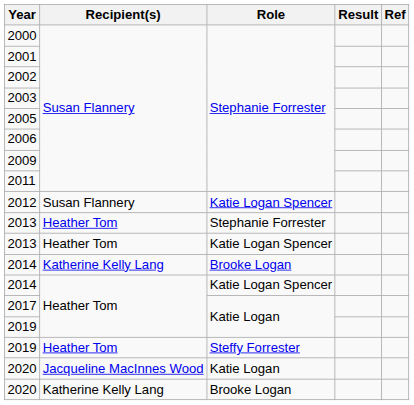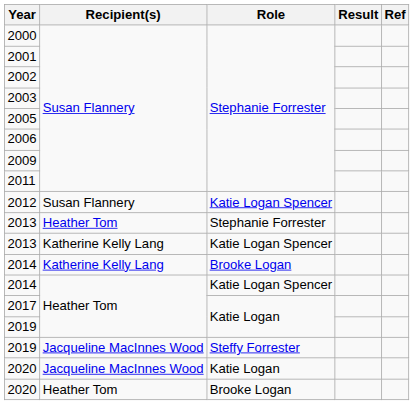 <table class="wikitable">
 <tr>
 <th scope="col">Year</th>
 <th scope="col">Recipient(s)</th>
 <th scope="col">Role</th>
 <th scope="col">Result</th>
 <th scope="col">Ref</th>
 </tr>
 <tr>
 <td>2000</td>
 <td rowspan="8"><a href='#'>Susan Flannery</a></td>
 <td rowspan="8"><a href='#'>Stephanie Forrester</a></td>
 <td></td>
 <td style="text-align:center;"></td>
 </tr>
 <tr>
 <td>2001</td>
 <td></td>
 <td style="text-align:center;"></td>
 </tr>
 <tr>
 <td>2002</td>
 <td></td>
 <td style="text-align:center;"></td>
 </tr>
 <tr>
 <td>2003</td>
 <td></td>
 <td style="text-align:center;"></td>
 </tr>
 <tr>
 <td>2005</td>
 <td></td>
 <td style="text-align:center;"></td>
 </tr>
 <tr>
 <td>2006</td>
 <td></td>
 <td style="text-align:center;"></td>
 </tr>
 <tr>
 <td>2009</td>
 <td></td>
 <td style="text-align:center;"></td>
 </tr>
 <tr>
 <td>2011</td>
 <td></td>
 <td style="text-align:center;"></td>
 </tr>
 <tr>
 <td>2012</td>
 <td>Susan Flannery</td>
 <td><a href='#'>Katie Logan Spencer</a></td>
 <td></td>
 <td style="text-align:center;"></td>
 </tr>
 <tr>
 <td>2013</td>
 <td><a href='#'>Heather Tom</a></td>
 <td>Stephanie Forrester</td>
 <td></td>
 <td style="text-align:center;"></td>
 </tr>
 <tr>
 <td>2013</td>
-<td>Heather Tom</td>
+<td>Katherine Kelly Lang</td>
 <td>Katie Logan Spencer</td>
 <td></td>
 <td></td>
 </tr>
 <tr>
 <td>2014</td>
 <td><a href='#'>Katherine Kelly Lang</a></td>
 <td><a href='#'>Brooke Logan</a></td>
 <td></td>
 <td></td>
 </tr>
 <tr>
 <td>2014</td>
 <td rowspan="3">Heather Tom</td>
 <td>Katie Logan Spencer</td>
 <td></td>
 <td></td>
 </tr>
 <tr>
 <td>2017</td>
 <td rowspan="2">Katie Logan</td>
 <td></td>
 <td style="text-align:center;"></td>
 </tr>
 <tr>
 <td>2019</td>
 <td></td>
 <td style="text-align:center;"></td>
 </tr>
 <tr>
 <td>2019</td>
-<td><a href='#'>Heather Tom</a></td>
+<td><a href='#'>Jacqueline MacInnes Wood</a></td>
 <td><a href='#'>Steffy Forrester</a></td>
 <td></td>
 <td style="text-align:center;"></td>
 </tr>
 <tr>
 <td>2020</td>
 <td><a href='#'>Jacqueline MacInnes Wood</a></td>
 <td>Katie Logan</td>
 <td></td>
 <td style="text-align:center;"></td>
 </tr>
 <tr>
 <td>2020</td>
-<td>Katherine Kelly Lang</td>
+<td>Heather Tom</td>
 <td>Brooke Logan</td>
 <td></td>
 <td style="text-align:center;"></td>
 </tr>
 </table>
